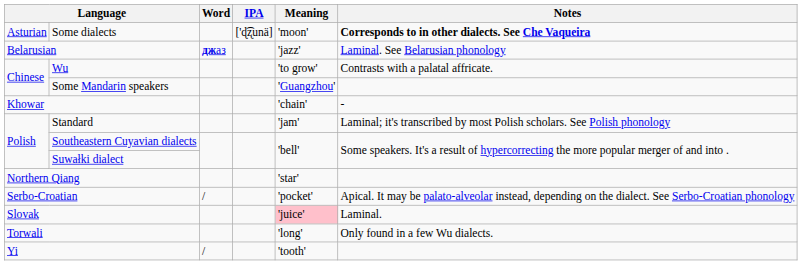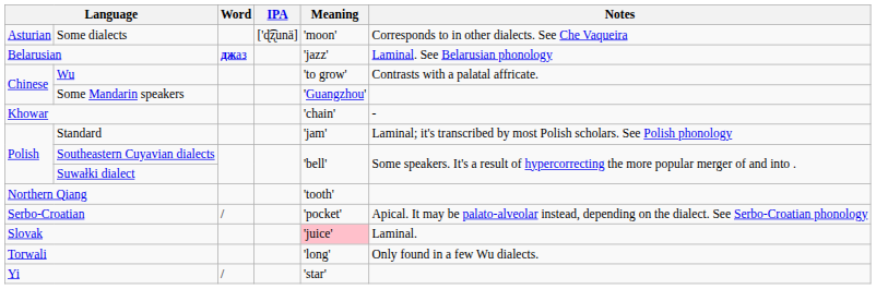 <table class="wikitable">
 <tr>
 <th colspan="2">Language</th>
 <th>Word</th>
 <th><a href='#'>IPA</a></th>
 <th>Meaning</th>
 <th>Notes</th>
 </tr>
 <tr>
 <td><a href='#'>Asturian</a></td>
 <td>Some dialects</td>
 <td></td>
 <td>['ɖ͡ʐunä]</td>
 <td>'moon'</td>
-<td><strong>Corresponds to  in other dialects. See <a href='#'>Che Vaqueira</a></strong></td>
+<td>Corresponds to  in other dialects. See <a href='#'>Che Vaqueira</a></td>
 </tr>
 <tr>
 <td colspan="2"><a href='#'>Belarusian</a></td>
 <td><a href='#'><strong>дж</strong>аз</a></td>
 <td></td>
 <td>'jazz'</td>
 <td><a href='#'>Laminal</a>. See <a href='#'>Belarusian phonology</a></td>
 </tr>
 <tr>
 <td rowspan="2"><a href='#'>Chinese</a></td>
 <td><a href='#'>Wu</a></td>
 <td></td>
 <td></td>
 <td>'to grow'</td>
 <td>Contrasts with a palatal affricate.</td>
 </tr>
 <tr>
 <td>Some <a href='#'>Mandarin</a> speakers</td>
 <td></td>
 <td></td>
 <td>'<a href='#'>Guangzhou</a>'</td>
 <td></td>
 </tr>
 <tr>
 <td colspan="2"><a href='#'>Khowar</a></td>
 <td></td>
 <td></td>
 <td>'chain'</td>
 <td>-</td>
 </tr>
 <tr>
 <td rowspan="3"><a href='#'>Polish</a></td>
 <td>Standard</td>
 <td></td>
 <td></td>
 <td>'jam'</td>
 <td>Laminal; it's transcribed  by most Polish scholars. See <a href='#'>Polish phonology</a></td>
 </tr>
 <tr>
 <td><a href='#'>Southeastern Cuyavian dialects</a></td>
 <td rowspan="2"></td>
 <td rowspan="2"></td>
 <td rowspan="2">'bell'</td>
 <td rowspan="2">Some speakers. It's a result of <a href='#'>hypercorrecting</a> the more popular merger of  and  into .</td>
 </tr>
 <tr>
 <td><a href='#'>Suwałki dialect</a></td>
 </tr>
 <tr>
 <td colspan="2"><a href='#'>Northern Qiang</a></td>
 <td></td>
 <td></td>
-<td>'star'</td>
+<td>'tooth'</td>
 <td></td>
 </tr>
 <tr>
 <td colspan="2"><a href='#'>Serbo-Croatian</a></td>
 <td>/</td>
 <td></td>
 <td>'pocket'</td>
 <td>Apical. It may be <a href='#'>palato-alveolar</a> instead, depending on the dialect. See <a href='#'>Serbo-Croatian phonology</a></td>
 </tr>
 <tr>
 <td colspan="2"><a href='#'>Slovak</a></td>
 <td></td>
 <td></td>
 <td style="background: pink;">'juice'</td>
 <td>Laminal.</td>
 </tr>
 <tr>
 <td colspan="2"><a href='#'>Torwali</a></td>
 <td></td>
 <td></td>
 <td>'long'</td>
 <td>Only found in a few Wu dialects.</td>
 </tr>
 <tr>
 <td colspan="2"><a href='#'>Yi</a></td>
 <td> / </td>
 <td></td>
-<td>'tooth'</td>
+<td>'star'</td>
 <td></td>
 </tr>
 </table>
